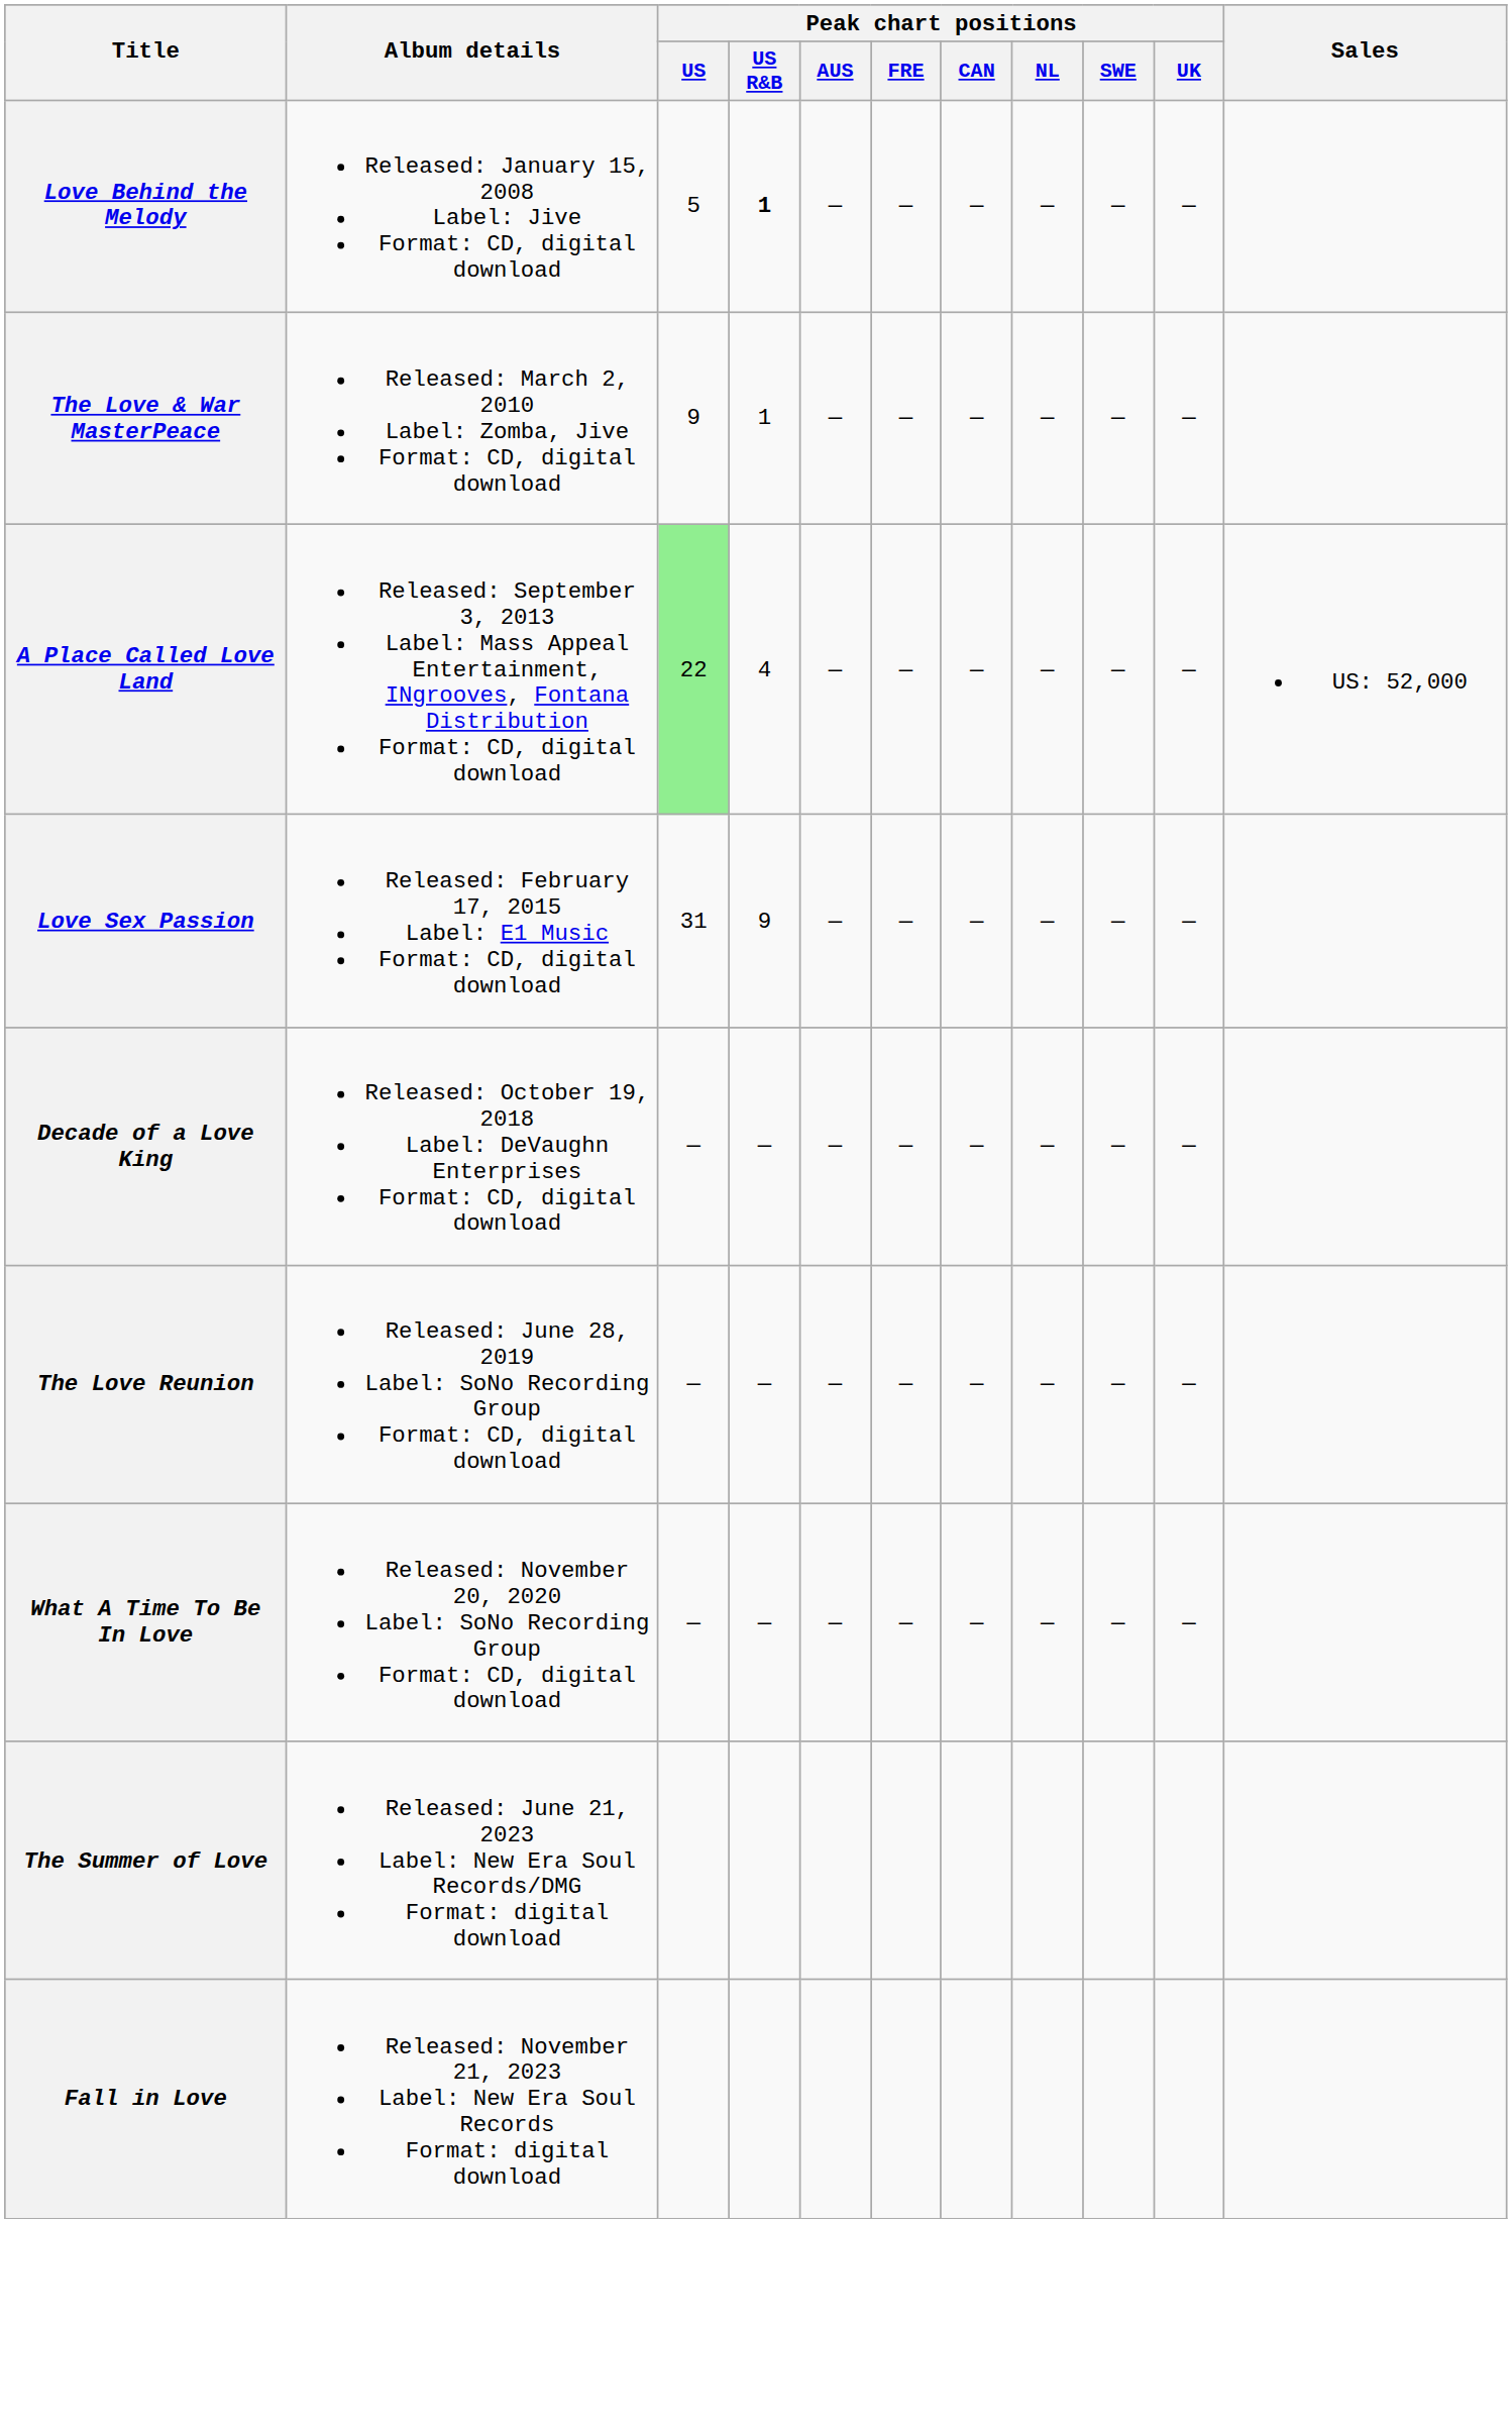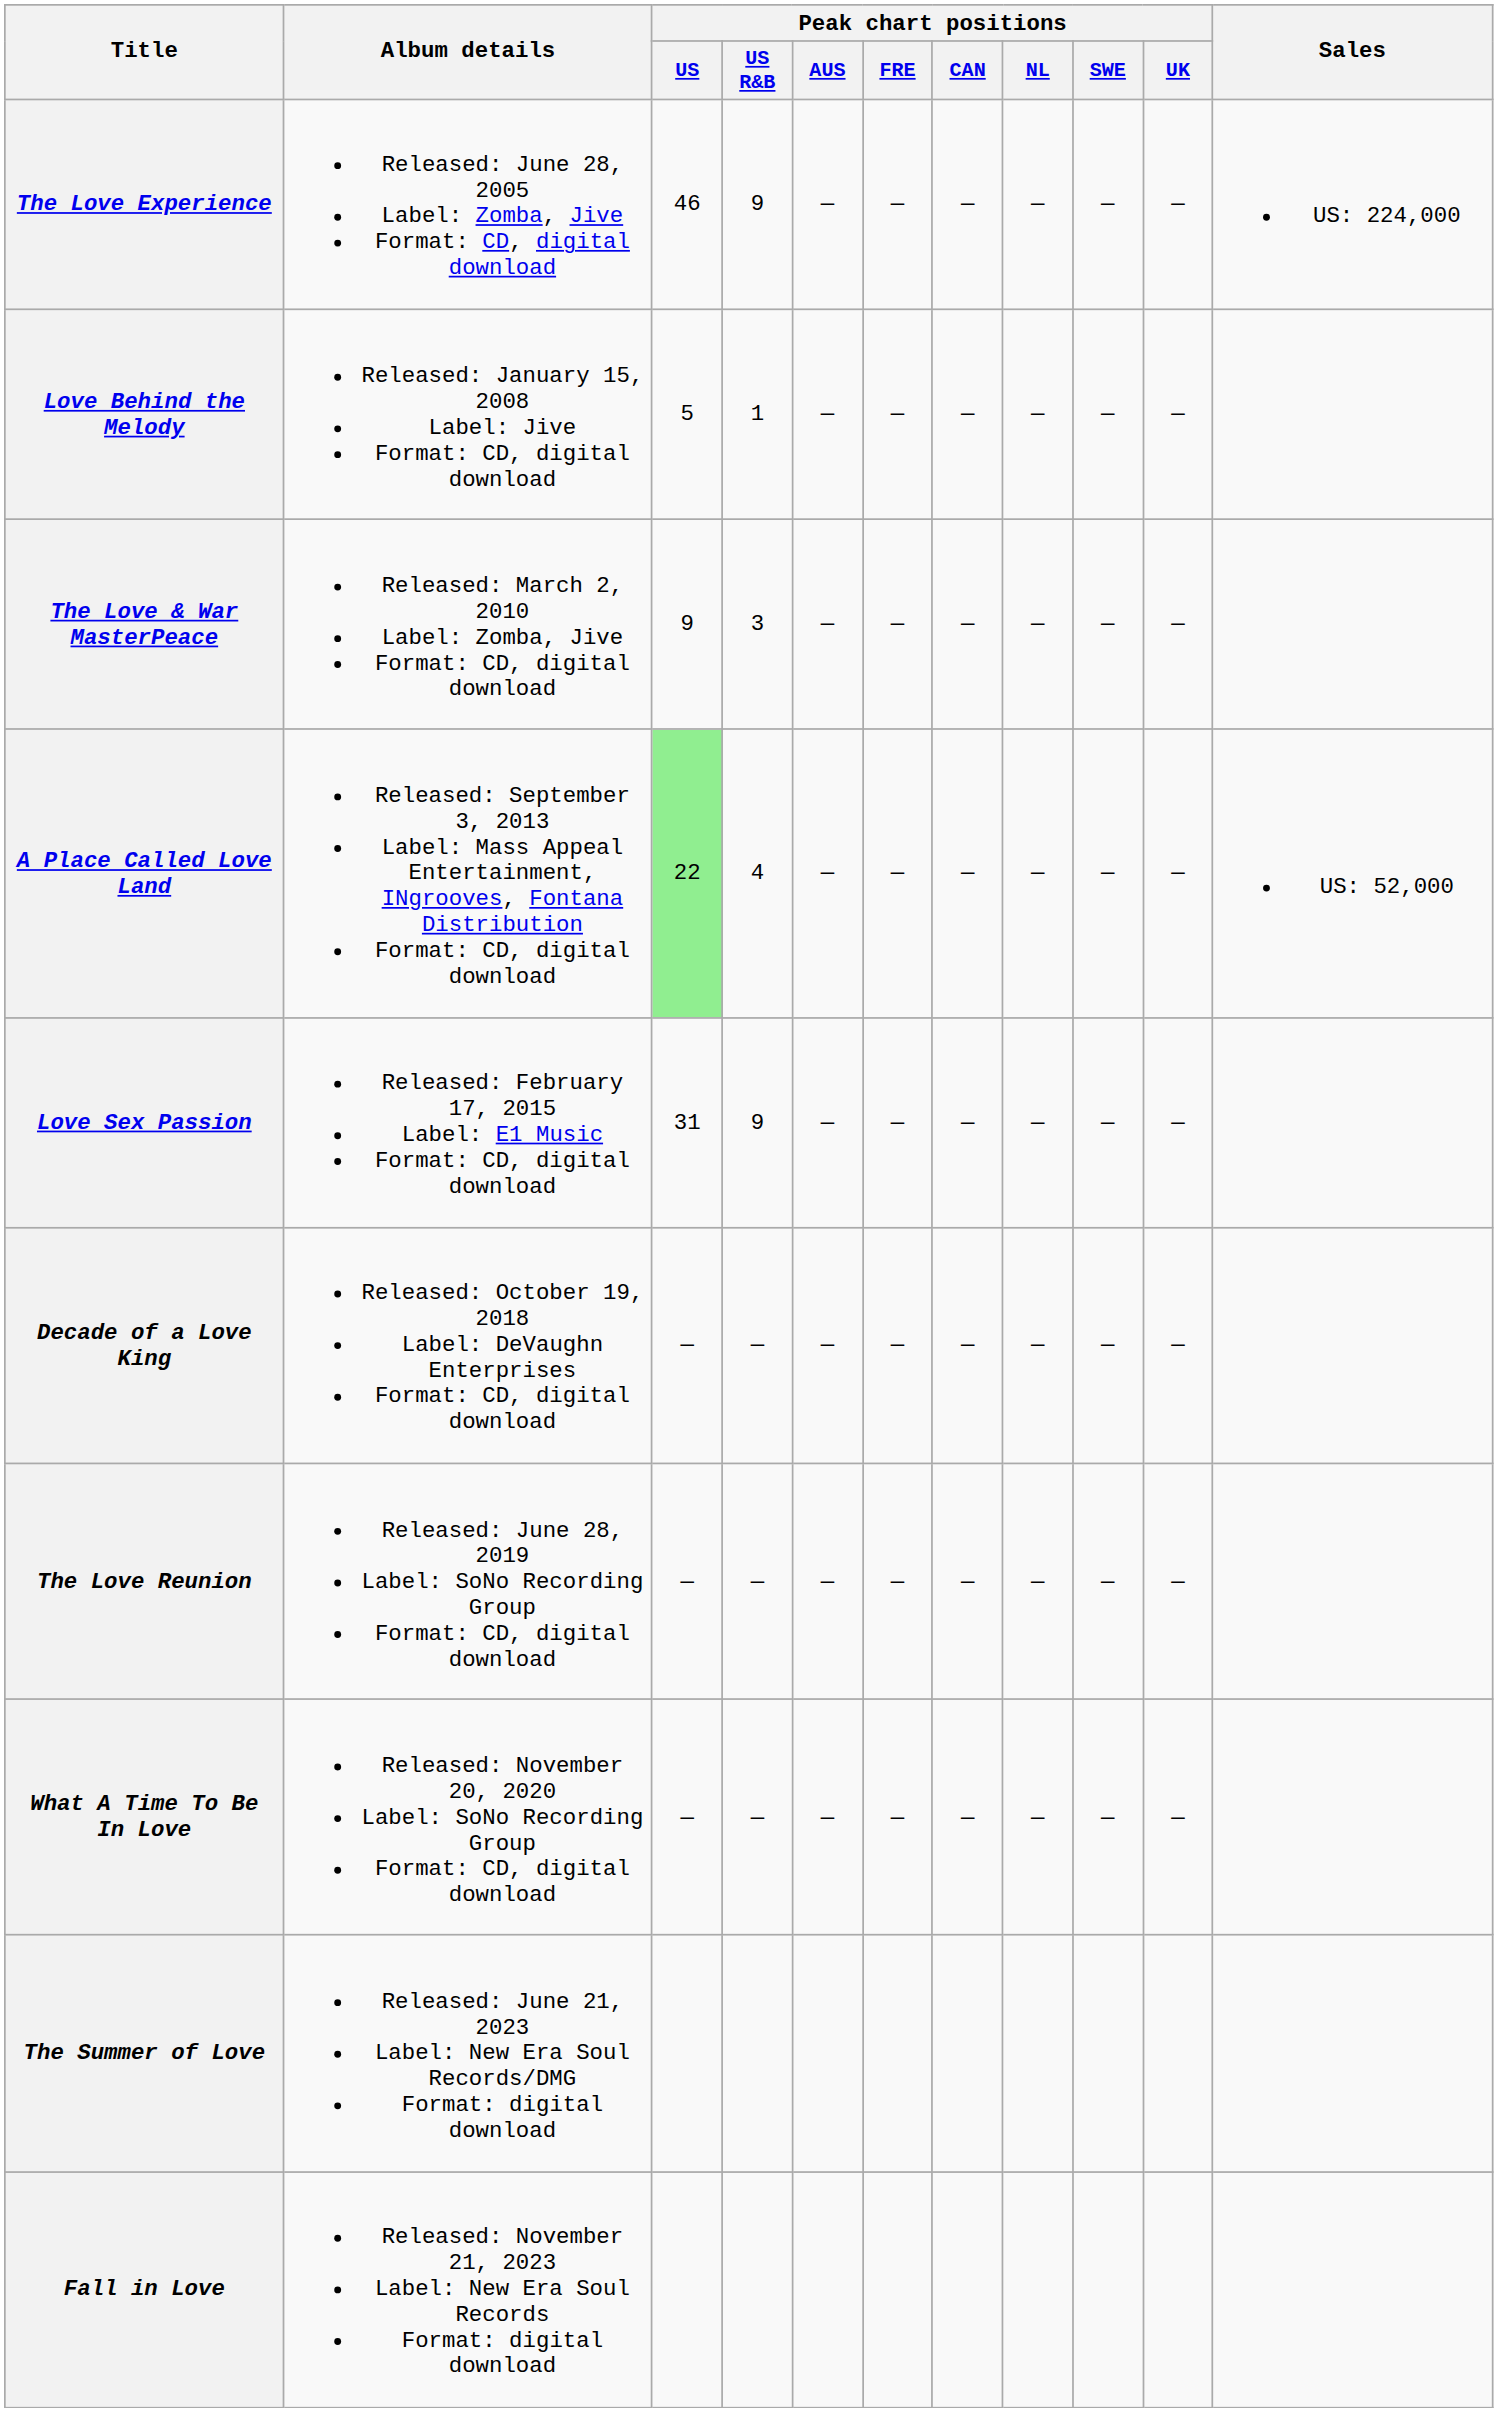 <table class="wikitable plainrowheaders" style="text-align:center;">
 <tr>
 <th scope="col" rowspan="2" style="width:12em;">Title</th>
 <th scope="col" rowspan="2" style="width:16em;">Album details</th>
 <th scope="col" colspan="8">Peak chart positions</th>
 <th scope="col" rowspan="2" style="width:12em;">Sales</th>
 </tr>
 <tr>
 <th scope="col" style="width:3em;font-size:90%;"><a href='#'>US</a><br></th>
 <th scope="col" style="width:3em;font-size:90%;"><a href='#'>US<br>R&B</a><br></th>
 <th scope="col" style="width:3em;font-size:90%;"><a href='#'>AUS</a></th>
 <th scope="col" style="width:3em;font-size:90%;"><a href='#'>FRE</a></th>
 <th scope="col" style="width:3em;font-size:90%;"><a href='#'>CAN</a></th>
 <th scope="col" style="width:3em;font-size:90%;"><a href='#'>NL</a></th>
 <th scope="col" style="width:3em;font-size:90%;"><a href='#'>SWE</a></th>
 <th scope="col" style="width:3em;font-size:90%;"><a href='#'>UK</a><br></th>
 </tr>
 <tr>
+<th scope="row"><em><a href='#'>The Love Experience</a></em></th>
+<td><br><ul><li>Released: June 28, 2005</li><li>Label: <a href='#'>Zomba</a>, <a href='#'>Jive</a></li><li>Format: <a href='#'>CD</a>, <a href='#'>digital download</a></li></ul></td>
+<td>46</td>
+<td>9</td>
+<td>—</td>
+<td>—</td>
+<td>—</td>
+<td>—</td>
+<td>—</td>
+<td>—</td>
+<td><br><ul><li>US: 224,000</li></ul></td>
+</tr>
+<tr>
 <th scope="row"><em><a href='#'>Love Behind the Melody</a></em></th>
 <td><br><ul><li>Released: January 15, 2008</li><li>Label: Jive</li><li>Format: CD, digital download</li></ul></td>
 <td>5</td>
-<td><strong>1</strong></td>
+<td>1</td>
 <td>—</td>
 <td>—</td>
 <td>—</td>
 <td>—</td>
 <td>—</td>
 <td>—</td>
 <td></td>
 </tr>
 <tr>
 <th scope="row"><em><a href='#'>The Love & War MasterPeace</a></em></th>
 <td><br><ul><li>Released: March 2, 2010</li><li>Label: Zomba, Jive</li><li>Format: CD, digital download</li></ul></td>
 <td>9</td>
-<td>1</td>
+<td>3</td>
 <td>—</td>
 <td>—</td>
 <td>—</td>
 <td>—</td>
 <td>—</td>
 <td>—</td>
 <td></td>
 </tr>
 <tr>
 <th scope="row"><em><a href='#'>A Place Called Love Land</a></em></th>
 <td><br><ul><li>Released: September 3, 2013</li><li>Label: Mass Appeal Entertainment, <a href='#'>INgrooves</a>, <a href='#'>Fontana Distribution</a></li><li>Format: CD, digital download</li></ul></td>
 <td style="background: lightgreen;">22</td>
 <td>4</td>
 <td>—</td>
 <td>—</td>
 <td>—</td>
 <td>—</td>
 <td>—</td>
 <td>—</td>
 <td><br><ul><li>US: 52,000</li></ul></td>
 </tr>
 <tr>
 <th scope="row"><em><a href='#'>Love Sex Passion</a></em></th>
 <td><br><ul><li>Released: February 17, 2015</li><li>Label: <a href='#'>E1 Music</a></li><li>Format: CD, digital download</li></ul></td>
 <td>31</td>
 <td>9</td>
 <td>—</td>
 <td>—</td>
 <td>—</td>
 <td>—</td>
 <td>—</td>
 <td>—</td>
 <td></td>
 </tr>
 <tr>
 <th scope="row"><em>Decade of a Love King</em></th>
 <td><br><ul><li>Released: October 19, 2018</li><li>Label: DeVaughn Enterprises</li><li>Format: CD, digital download</li></ul></td>
 <td>—</td>
 <td>—</td>
 <td>—</td>
 <td>—</td>
 <td>—</td>
 <td>—</td>
 <td>—</td>
 <td>—</td>
 <td></td>
 </tr>
 <tr>
 <th scope="row"><em>The Love Reunion</em></th>
 <td><br><ul><li>Released: June 28, 2019</li><li>Label: SoNo Recording Group</li><li>Format: CD, digital download</li></ul></td>
 <td>—</td>
 <td>—</td>
 <td>—</td>
 <td>—</td>
 <td>—</td>
 <td>—</td>
 <td>—</td>
 <td>—</td>
 <td></td>
 </tr>
 <tr>
 <th scope="row"><em>What A Time To Be In Love</em></th>
 <td><br><ul><li>Released: November 20, 2020</li><li>Label: SoNo Recording Group</li><li>Format: CD, digital download</li></ul></td>
 <td>—</td>
 <td>—</td>
 <td>—</td>
 <td>—</td>
 <td>—</td>
 <td>—</td>
 <td>—</td>
 <td>—</td>
 <td></td>
 </tr>
 <tr>
 <th scope="row"><em>The Summer of Love</em></th>
 <td><br><ul><li>Released: June 21, 2023</li><li>Label: New Era Soul Records/DMG</li><li>Format: digital download</li></ul></td>
 <td></td>
 <td></td>
 <td></td>
 <td></td>
 <td></td>
 <td></td>
 <td></td>
 <td></td>
 <td></td>
 </tr>
 <tr>
 <th scope="row"><em>Fall in Love</em></th>
 <td><br><ul><li>Released: November 21, 2023</li><li>Label: New Era Soul Records</li><li>Format: digital download</li></ul></td>
 <td></td>
 <td></td>
 <td></td>
 <td></td>
 <td></td>
 <td></td>
 <td></td>
 <td></td>
 <td></td>
 </tr>
 </table>
